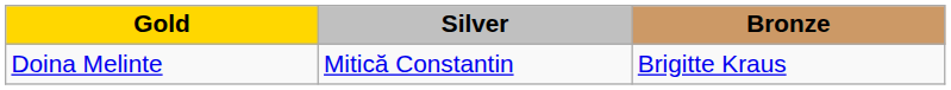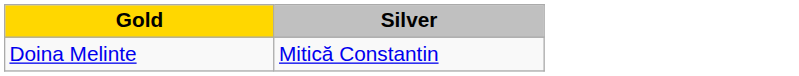 <table class="wikitable" style="text-align:left">
 <tr align="center">
 <td width=200 bgcolor=gold><strong>Gold</strong></td>
 <td width=200 bgcolor=silver><strong>Silver</strong></td>
-<td width=200 bgcolor=CC9966><strong>Bronze</strong></td>
 </tr>
 <tr>
 <td><a href='#'>Doina Melinte</a><br><em></em></td>
 <td><a href='#'>Mitică Constantin</a><br><em></em></td>
-<td><a href='#'>Brigitte Kraus</a><br><em></em></td>
 </tr>
 </table>
